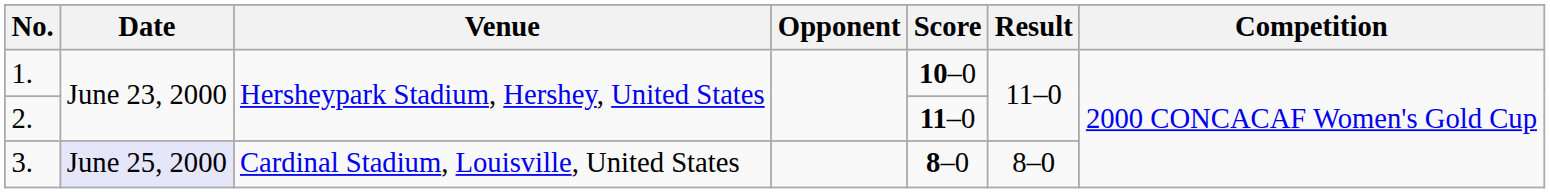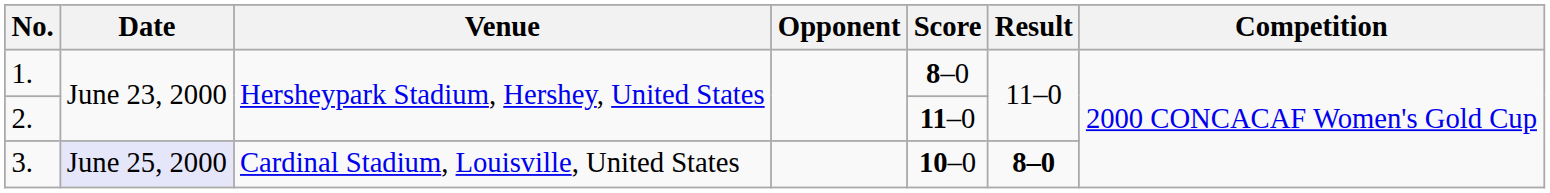 <table class="wikitable">
 <tr>
 <th>No.</th>
 <th>Date</th>
 <th>Venue</th>
 <th>Opponent</th>
 <th>Score</th>
 <th>Result</th>
 <th>Competition</th>
 </tr>
 <tr>
 <td>1.</td>
 <td rowspan=2>June 23, 2000</td>
 <td rowspan=2><a href='#'>Hersheypark Stadium</a>, <a href='#'>Hershey</a>, <a href='#'>United States</a></td>
 <td rowspan=2></td>
-<td align=center><strong>10</strong>–0</td>
+<td align=center><strong>8</strong>–0</td>
 <td rowspan=2 align=center>11–0</td>
 <td rowspan=3><a href='#'>2000 CONCACAF Women's Gold Cup</a></td>
 </tr>
 <tr>
 <td>2.</td>
 <td align=center><strong>11</strong>–0</td>
 </tr>
 <tr>
 <td>3.</td>
 <td style="background: lavender;">June 25, 2000</td>
 <td><a href='#'>Cardinal Stadium</a>, <a href='#'>Louisville</a>, United States</td>
 <td></td>
-<td align=center><strong>8</strong>–0</td>
-<td align=center>8–0</td>
+<td align=center><strong>10</strong>–0</td>
+<td align=center><strong>8–0</strong></td>
 </tr>
 </table>
